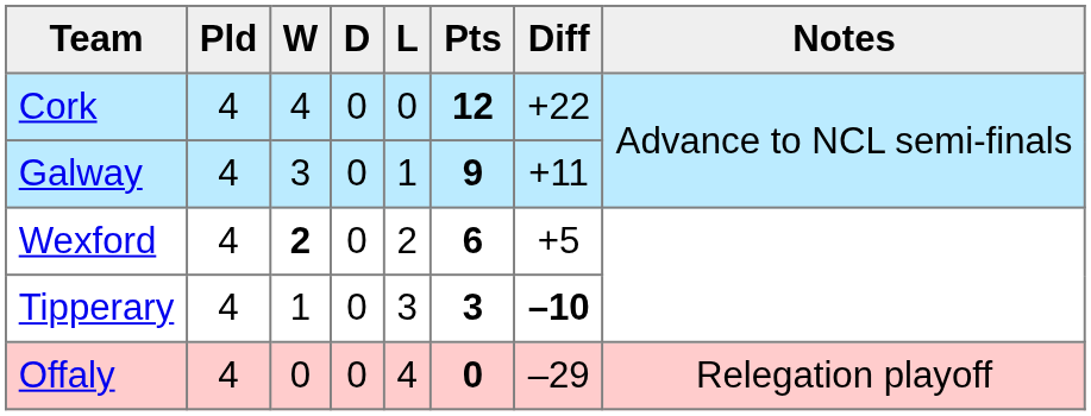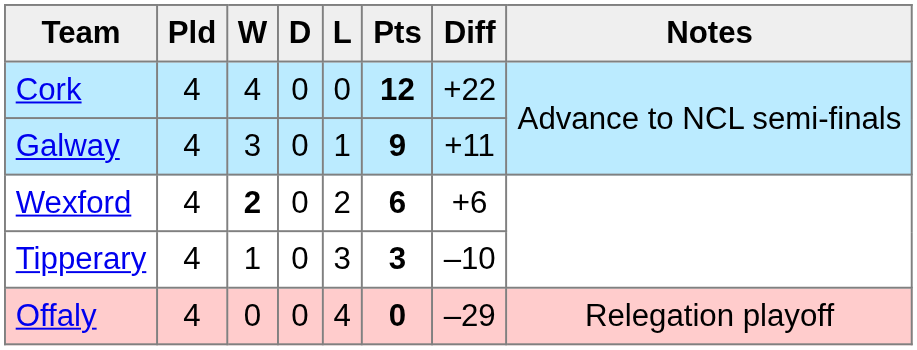 <table style=border-collapse:collapse border=1 cellspacing=0 cellpadding=5>
 <tr align=center bgcolor=#efefef>
 <th>Team</th>
 <th>Pld</th>
 <th>W</th>
 <th>D</th>
 <th>L</th>
 <th>Pts</th>
 <th>Diff</th>
 <th>Notes</th>
 </tr>
 <tr align=center style="background:#BBEBFF">
 <td style="text-align:left;"> <a href='#'>Cork</a></td>
 <td>4</td>
 <td>4</td>
 <td>0</td>
 <td>0</td>
 <td><strong>12</strong></td>
 <td>+22</td>
 <td rowspan=2>Advance to NCL semi-finals</td>
 </tr>
 <tr align=center style="background:#BBEBFF;">
 <td style="text-align:left;"> <a href='#'>Galway</a></td>
 <td>4</td>
 <td>3</td>
 <td>0</td>
 <td>1</td>
 <td><strong>9</strong></td>
 <td>+11</td>
 </tr>
 <tr align=center style="background:#FFFFFF;">
 <td style="text-align:left;"> <a href='#'>Wexford</a></td>
 <td>4</td>
 <td><strong>2</strong></td>
 <td>0</td>
 <td>2</td>
 <td><strong>6</strong></td>
-<td>+5</td>
+<td>+6</td>
 <td rowspan=2></td>
 </tr>
 <tr align=center style="background:#FFFFFF;">
 <td style="text-align:left;"> <a href='#'>Tipperary</a></td>
 <td>4</td>
 <td>1</td>
 <td>0</td>
 <td>3</td>
 <td><strong>3</strong></td>
-<td><strong>–10</strong></td>
+<td>–10</td>
 </tr>
 <tr align=center style="background:#FFCCCC;">
 <td style="text-align:left;"> <a href='#'>Offaly</a></td>
 <td>4</td>
 <td>0</td>
 <td>0</td>
 <td>4</td>
 <td><strong>0</strong></td>
 <td>–29</td>
 <td>Relegation playoff</td>
 </tr>
 </table>
